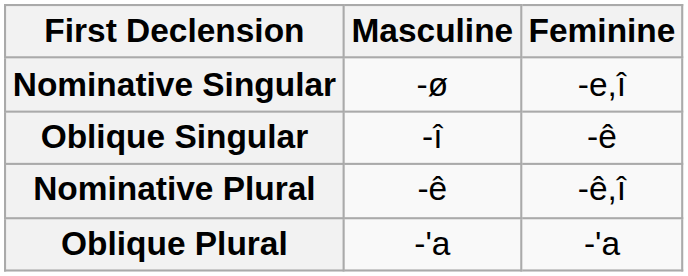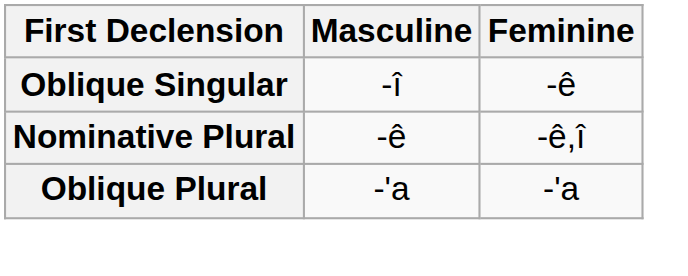 <table class="wikitable" style="text-align:center">
 <tr>
 <th>First Declension</th>
 <th>Masculine</th>
 <th>Feminine</th>
-</tr>
-<tr align="center">
-<th>Nominative Singular</th>
-<td>-ø</td>
-<td>-e,î</td>
 </tr>
 <tr>
 <th>Oblique Singular</th>
 <td>-î</td>
 <td>-ê</td>
 </tr>
 <tr>
 <th>Nominative Plural</th>
 <td>-ê</td>
 <td>-ê,î</td>
 </tr>
 <tr align="center">
 <th>Oblique Plural</th>
 <td>-'a</td>
 <td>-'a</td>
 </tr>
 </table>
